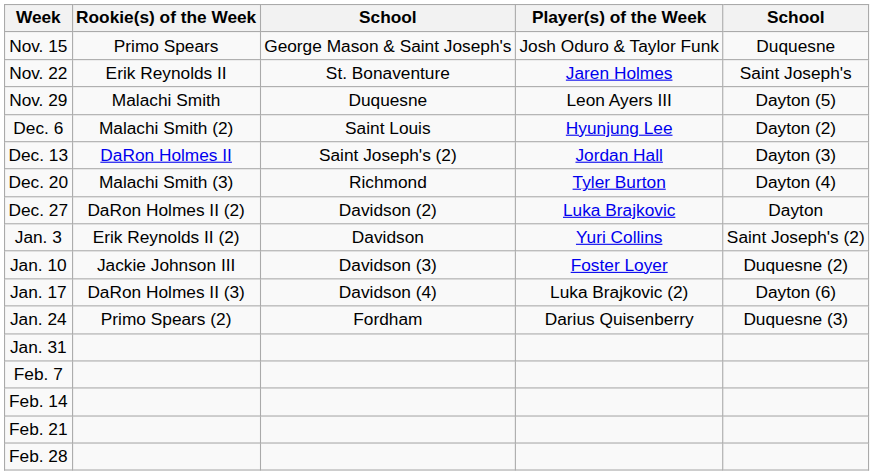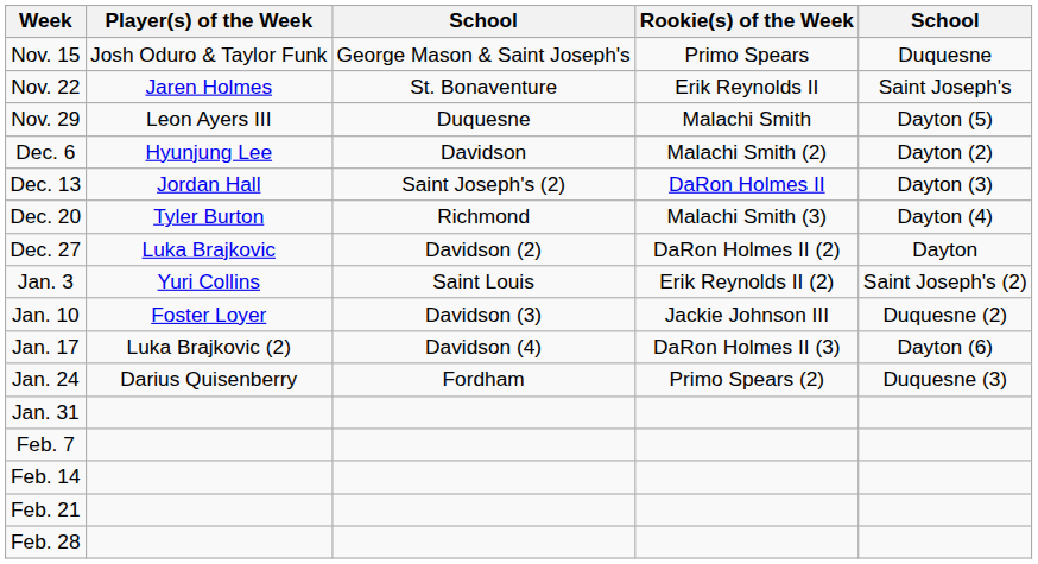 <table class="wikitable" style="text-align:center">
 <tr>
 <th>Week</th>
+<th>Player(s) of the Week</th>
+<th>School</th>
 <th>Rookie(s) of the Week</th>
-<th>School</th>
-<th>Player(s) of the Week</th>
 <th>School</th>
 </tr>
 <tr>
 <td>Nov. 15</td>
+<td>Josh Oduro & Taylor Funk</td>
+<td>George Mason & Saint Joseph's</td>
 <td>Primo Spears</td>
-<td>George Mason & Saint Joseph's</td>
-<td>Josh Oduro & Taylor Funk</td>
 <td>Duquesne</td>
 </tr>
 <tr>
 <td>Nov. 22</td>
+<td><a href='#'>Jaren Holmes</a></td>
+<td>St. Bonaventure</td>
 <td>Erik Reynolds II</td>
-<td>St. Bonaventure</td>
-<td><a href='#'>Jaren Holmes</a></td>
 <td>Saint Joseph's</td>
 </tr>
 <tr>
 <td>Nov. 29</td>
+<td>Leon Ayers III</td>
+<td>Duquesne</td>
 <td>Malachi Smith</td>
-<td>Duquesne</td>
-<td>Leon Ayers III</td>
 <td>Dayton (5)</td>
 </tr>
 <tr>
 <td>Dec. 6</td>
+<td><a href='#'>Hyunjung Lee</a></td>
+<td>Davidson</td>
 <td>Malachi Smith (2)</td>
-<td>Saint Louis</td>
-<td><a href='#'>Hyunjung Lee</a></td>
 <td>Dayton (2)</td>
 </tr>
 <tr>
 <td>Dec. 13</td>
+<td><a href='#'>Jordan Hall</a></td>
+<td>Saint Joseph's (2)</td>
 <td><a href='#'>DaRon Holmes II</a></td>
-<td>Saint Joseph's (2)</td>
-<td><a href='#'>Jordan Hall</a></td>
 <td>Dayton (3)</td>
 </tr>
 <tr>
 <td>Dec. 20</td>
+<td><a href='#'>Tyler Burton</a></td>
+<td>Richmond</td>
 <td>Malachi Smith (3)</td>
-<td>Richmond</td>
-<td><a href='#'>Tyler Burton</a></td>
 <td>Dayton (4)</td>
 </tr>
 <tr>
 <td>Dec. 27</td>
+<td><a href='#'>Luka Brajkovic</a></td>
+<td>Davidson (2)</td>
 <td>DaRon Holmes II (2)</td>
-<td>Davidson (2)</td>
-<td><a href='#'>Luka Brajkovic</a></td>
 <td>Dayton</td>
 </tr>
 <tr>
 <td>Jan. 3</td>
+<td><a href='#'>Yuri Collins</a></td>
+<td>Saint Louis</td>
 <td>Erik Reynolds II (2)</td>
-<td>Davidson</td>
-<td><a href='#'>Yuri Collins</a></td>
 <td>Saint Joseph's (2)</td>
 </tr>
 <tr>
 <td>Jan. 10</td>
+<td><a href='#'>Foster Loyer</a></td>
+<td>Davidson (3)</td>
 <td>Jackie Johnson III</td>
-<td>Davidson (3)</td>
-<td><a href='#'>Foster Loyer</a></td>
 <td>Duquesne (2)</td>
 </tr>
 <tr>
 <td>Jan. 17</td>
+<td>Luka Brajkovic (2)</td>
+<td>Davidson (4)</td>
 <td>DaRon Holmes II (3)</td>
-<td>Davidson (4)</td>
-<td>Luka Brajkovic (2)</td>
 <td>Dayton (6)</td>
 </tr>
 <tr>
 <td>Jan. 24</td>
+<td>Darius Quisenberry</td>
+<td>Fordham</td>
 <td>Primo Spears (2)</td>
-<td>Fordham</td>
-<td>Darius Quisenberry</td>
 <td>Duquesne (3)</td>
 </tr>
 <tr>
 <td>Jan. 31</td>
 <td></td>
 <td></td>
 <td></td>
 <td></td>
 </tr>
 <tr>
 <td>Feb. 7</td>
 <td></td>
 <td></td>
 <td></td>
 <td></td>
 </tr>
 <tr>
 <td>Feb. 14</td>
 <td></td>
 <td></td>
 <td></td>
 <td></td>
 </tr>
 <tr>
 <td>Feb. 21</td>
 <td></td>
 <td></td>
 <td></td>
 <td></td>
 </tr>
 <tr>
 <td>Feb. 28</td>
 <td></td>
 <td></td>
 <td></td>
 <td></td>
 </tr>
 </table>
